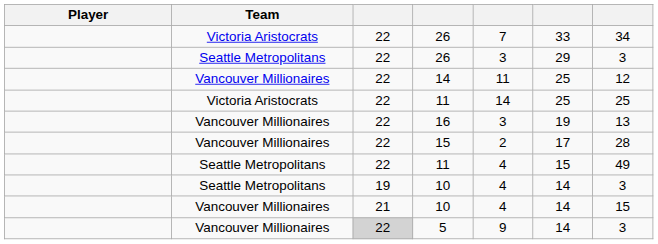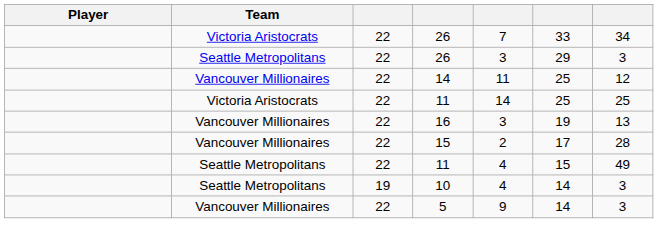 <table class="wikitable sortable" style="text-align:center;">
 <tr>
 <th style="width: 12em;">Player</th>
 <th style="width: 13em;">Team</th>
 <th style="width: 4em;"></th>
 <th style="width: 4em;"></th>
 <th style="width: 4em;"></th>
 <th style="width: 4em;"></th>
 <th style="width: 4em;"></th>
 </tr>
 <tr>
 <td salign="left"></td>
 <td><a href='#'>Victoria Aristocrats</a></td>
 <td>22</td>
 <td>26</td>
 <td>7</td>
 <td>33</td>
 <td>34</td>
 </tr>
 <tr>
 <td align="left"></td>
 <td><a href='#'>Seattle Metropolitans</a></td>
 <td>22</td>
 <td>26</td>
 <td>3</td>
 <td>29</td>
 <td>3</td>
 </tr>
 <tr>
 <td align="left"></td>
 <td><a href='#'>Vancouver Millionaires</a></td>
 <td>22</td>
 <td>14</td>
 <td>11</td>
 <td>25</td>
 <td>12</td>
 </tr>
 <tr>
 <td align="left"></td>
 <td>Victoria Aristocrats</td>
 <td>22</td>
 <td>11</td>
 <td>14</td>
 <td>25</td>
 <td>25</td>
 </tr>
 <tr>
 <td align="left"></td>
 <td>Vancouver Millionaires</td>
 <td>22</td>
 <td>16</td>
 <td>3</td>
 <td>19</td>
 <td>13</td>
 </tr>
 <tr>
 <td align="left"></td>
 <td>Vancouver Millionaires</td>
 <td>22</td>
 <td>15</td>
 <td>2</td>
 <td>17</td>
 <td>28</td>
 </tr>
 <tr>
 <td align="left"></td>
 <td>Seattle Metropolitans</td>
 <td>22</td>
 <td>11</td>
 <td>4</td>
 <td>15</td>
 <td>49</td>
 </tr>
 <tr>
 <td align="left"></td>
 <td>Seattle Metropolitans</td>
 <td>19</td>
 <td>10</td>
 <td>4</td>
 <td>14</td>
 <td>3</td>
 </tr>
 <tr>
 <td align="left"></td>
 <td>Vancouver Millionaires</td>
-<td>21</td>
-<td>10</td>
-<td>4</td>
-<td>14</td>
-<td>15</td>
-</tr>
-<tr>
-<td align="left"></td>
-<td>Vancouver Millionaires</td>
-<td style="background: lightgrey;">22</td>
+<td>22</td>
 <td>5</td>
 <td>9</td>
 <td>14</td>
 <td>3</td>
 </tr>
 </table>
